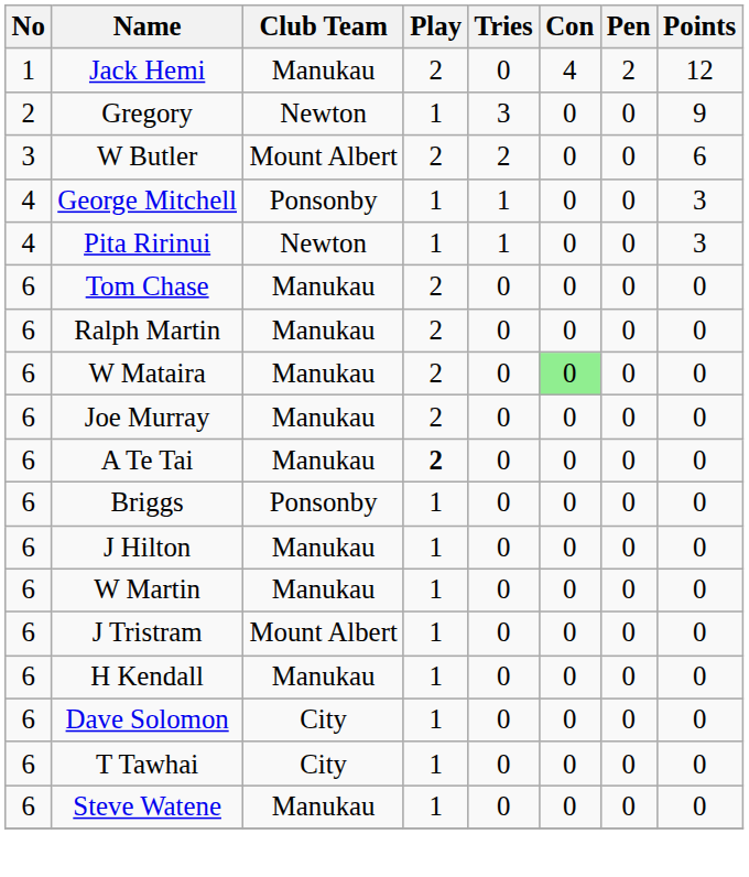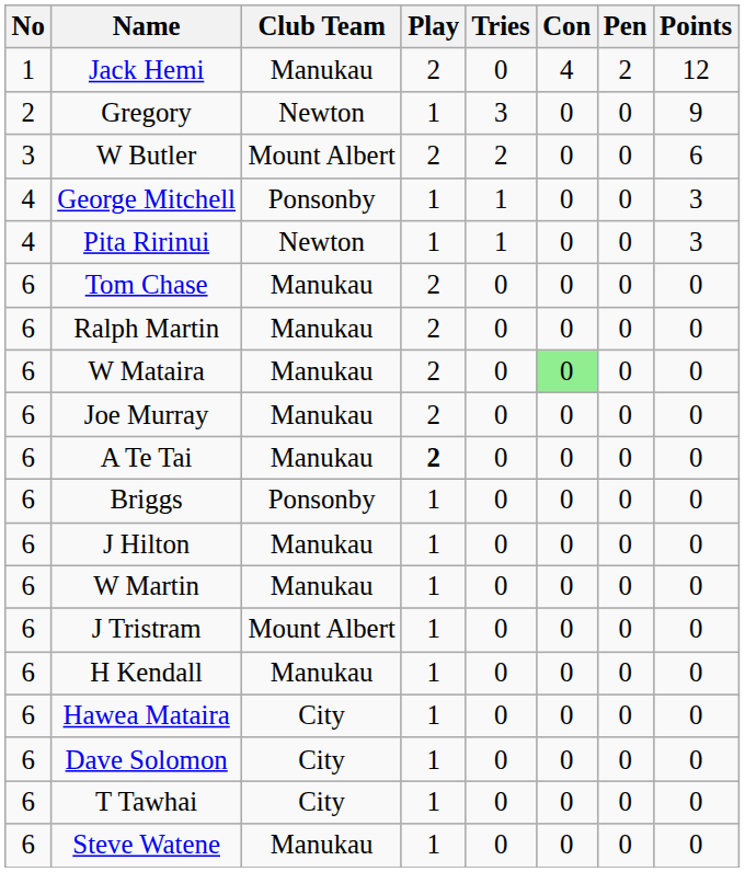 <table class="wikitable sortable" style="text-align: center;">
 <tr>
 <th>No</th>
 <th>Name</th>
 <th>Club Team</th>
 <th>Play</th>
 <th>Tries</th>
 <th>Con</th>
 <th>Pen</th>
 <th>Points</th>
 </tr>
 <tr>
 <td>1</td>
 <td><a href='#'>Jack Hemi</a></td>
 <td>Manukau</td>
 <td>2</td>
 <td>0</td>
 <td>4</td>
 <td>2</td>
 <td>12</td>
 </tr>
 <tr>
 <td>2</td>
 <td>Gregory</td>
 <td>Newton</td>
 <td>1</td>
 <td>3</td>
 <td>0</td>
 <td>0</td>
 <td>9</td>
 </tr>
 <tr>
 <td>3</td>
 <td>W Butler</td>
 <td>Mount Albert</td>
 <td>2</td>
 <td>2</td>
 <td>0</td>
 <td>0</td>
 <td>6</td>
 </tr>
 <tr>
 <td>4</td>
 <td><a href='#'>George Mitchell</a></td>
 <td>Ponsonby</td>
 <td>1</td>
 <td>1</td>
 <td>0</td>
 <td>0</td>
 <td>3</td>
 </tr>
 <tr>
 <td>4</td>
 <td><a href='#'>Pita Ririnui</a></td>
 <td>Newton</td>
 <td>1</td>
 <td>1</td>
 <td>0</td>
 <td>0</td>
 <td>3</td>
 </tr>
 <tr>
 <td>6</td>
 <td><a href='#'>Tom Chase</a></td>
 <td>Manukau</td>
 <td>2</td>
 <td>0</td>
 <td>0</td>
 <td>0</td>
 <td>0</td>
 </tr>
 <tr>
 <td>6</td>
 <td>Ralph Martin</td>
 <td>Manukau</td>
 <td>2</td>
 <td>0</td>
 <td>0</td>
 <td>0</td>
 <td>0</td>
 </tr>
 <tr>
 <td>6</td>
 <td>W Mataira</td>
 <td>Manukau</td>
 <td>2</td>
 <td>0</td>
 <td style="background: lightgreen;">0</td>
 <td>0</td>
 <td>0</td>
 </tr>
 <tr>
 <td>6</td>
 <td>Joe Murray</td>
 <td>Manukau</td>
 <td>2</td>
 <td>0</td>
 <td>0</td>
 <td>0</td>
 <td>0</td>
 </tr>
 <tr>
 <td>6</td>
 <td>A Te Tai</td>
 <td>Manukau</td>
 <td><strong>2</strong></td>
 <td>0</td>
 <td>0</td>
 <td>0</td>
 <td>0</td>
 </tr>
 <tr>
 <td>6</td>
 <td>Briggs</td>
 <td>Ponsonby</td>
 <td>1</td>
 <td>0</td>
 <td>0</td>
 <td>0</td>
 <td>0</td>
 </tr>
 <tr>
 <td>6</td>
 <td>J Hilton</td>
 <td>Manukau</td>
 <td>1</td>
 <td>0</td>
 <td>0</td>
 <td>0</td>
 <td>0</td>
 </tr>
 <tr>
 <td>6</td>
 <td>W Martin</td>
 <td>Manukau</td>
 <td>1</td>
 <td>0</td>
 <td>0</td>
 <td>0</td>
 <td>0</td>
 </tr>
 <tr>
 <td>6</td>
 <td>J Tristram</td>
 <td>Mount Albert</td>
 <td>1</td>
 <td>0</td>
 <td>0</td>
 <td>0</td>
 <td>0</td>
 </tr>
 <tr>
 <td>6</td>
 <td>H Kendall</td>
 <td>Manukau</td>
 <td>1</td>
 <td>0</td>
 <td>0</td>
 <td>0</td>
 <td>0</td>
 </tr>
 <tr>
 <td>6</td>
+<td><a href='#'>Hawea Mataira</a></td>
+<td>City</td>
+<td>1</td>
+<td>0</td>
+<td>0</td>
+<td>0</td>
+<td>0</td>
+</tr>
+<tr>
+<td>6</td>
 <td><a href='#'>Dave Solomon</a></td>
 <td>City</td>
 <td>1</td>
 <td>0</td>
 <td>0</td>
 <td>0</td>
 <td>0</td>
 </tr>
 <tr>
 <td>6</td>
 <td>T Tawhai</td>
 <td>City</td>
 <td>1</td>
 <td>0</td>
 <td>0</td>
 <td>0</td>
 <td>0</td>
 </tr>
 <tr>
 <td>6</td>
 <td><a href='#'>Steve Watene</a></td>
 <td>Manukau</td>
 <td>1</td>
 <td>0</td>
 <td>0</td>
 <td>0</td>
 <td>0</td>
 </tr>
 <tr>
 </tr>
 </table>
